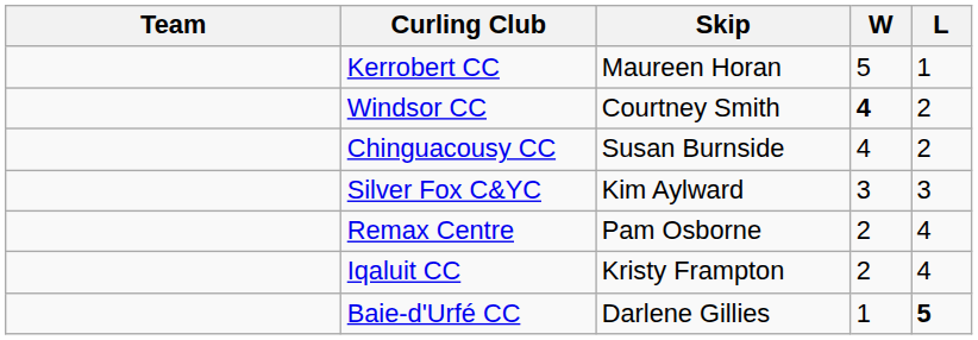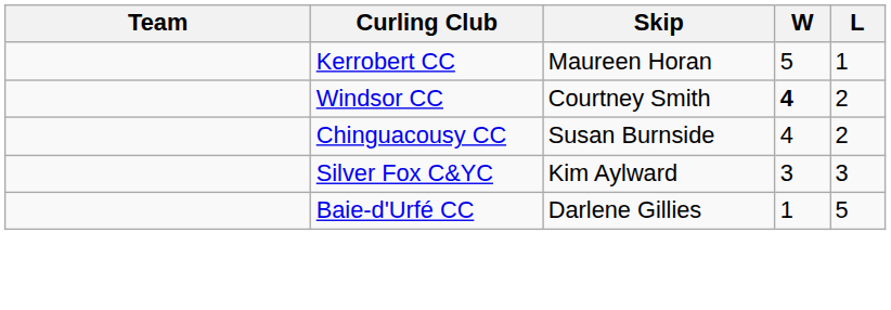 <table class="wikitable">
 <tr>
 <th style="width:200px;">Team</th>
 <th style="width:150px;">Curling Club</th>
 <th style="width:150px;">Skip</th>
 <th style="width:30px;">W</th>
 <th style="width:30px;">L</th>
 </tr>
 <tr>
 <td></td>
 <td><a href='#'>Kerrobert CC</a></td>
 <td>Maureen Horan</td>
 <td>5</td>
 <td>1</td>
 </tr>
 <tr>
 <td></td>
 <td><a href='#'>Windsor CC</a></td>
 <td>Courtney Smith</td>
 <td><strong>4</strong></td>
 <td>2</td>
 </tr>
 <tr>
 <td></td>
 <td><a href='#'>Chinguacousy CC</a></td>
 <td>Susan Burnside</td>
 <td>4</td>
 <td>2</td>
 </tr>
 <tr>
 <td></td>
 <td><a href='#'>Silver Fox C&YC</a></td>
 <td>Kim Aylward</td>
 <td>3</td>
 <td>3</td>
 </tr>
 <tr>
 <td></td>
-<td><a href='#'>Remax Centre</a></td>
-<td>Pam Osborne</td>
-<td>2</td>
-<td>4</td>
-</tr>
-<tr>
-<td></td>
-<td><a href='#'>Iqaluit CC</a></td>
-<td>Kristy Frampton</td>
-<td>2</td>
-<td>4</td>
-</tr>
-<tr>
-<td></td>
 <td><a href='#'>Baie-d'Urfé CC</a></td>
 <td>Darlene Gillies</td>
 <td>1</td>
-<td><strong>5</strong></td>
+<td>5</td>
 </tr>
 </table>
